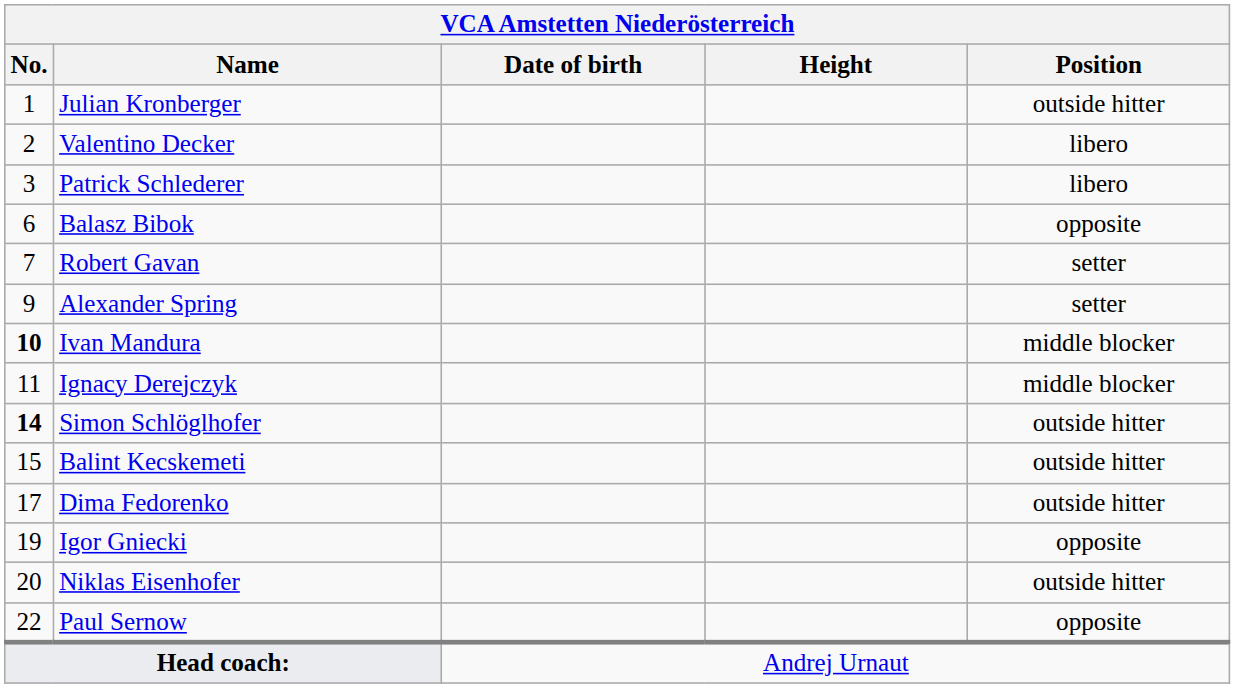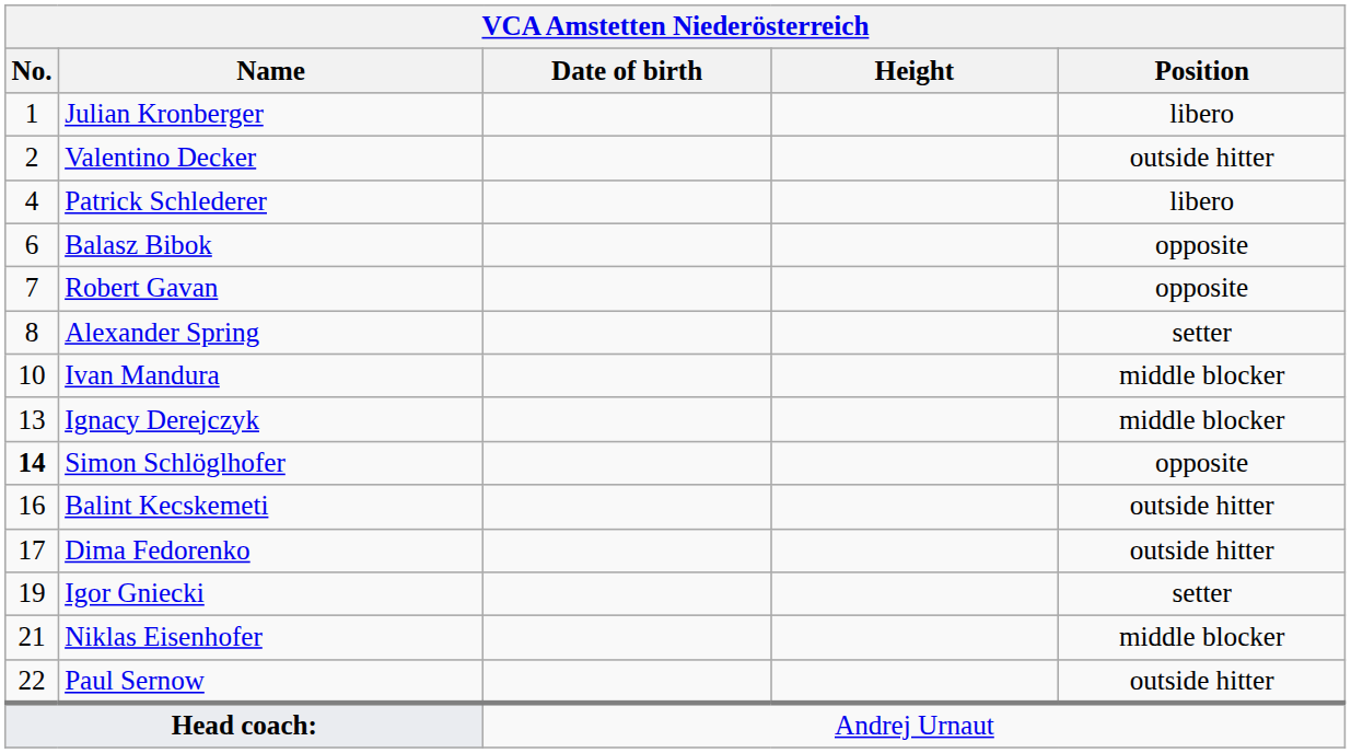 <table class="wikitable collapsible collapsed" style="font-size:100%; text-align:center">
 <tr>
 <th colspan=6 style="width:30em"><a href='#'>VCA Amstetten Niederösterreich</a></th>
 </tr>
 <tr>
 <th>No.</th>
 <th style="width:15em">Name</th>
 <th style="width:10em">Date of birth</th>
 <th style="width:10em">Height</th>
 <th style="width:10em">Position</th>
 </tr>
 <tr>
 <td>1</td>
 <td align=left> <a href='#'>Julian Kronberger</a></td>
 <td align=right></td>
 <td></td>
-<td>outside hitter</td>
+<td>libero</td>
 </tr>
 <tr>
 <td>2</td>
 <td align=left> <a href='#'>Valentino Decker</a></td>
 <td align=right></td>
 <td></td>
-<td>libero</td>
+<td>outside hitter</td>
 </tr>
 <tr>
-<td>3</td>
+<td>4</td>
 <td align=left> <a href='#'>Patrick Schlederer</a></td>
 <td align=right></td>
 <td></td>
 <td>libero</td>
 </tr>
 <tr>
 <td>6</td>
 <td align=left> <a href='#'>Balasz Bibok</a></td>
 <td align=right></td>
 <td></td>
 <td>opposite</td>
 </tr>
 <tr>
 <td>7</td>
 <td align=left> <a href='#'>Robert Gavan</a></td>
 <td align=right></td>
 <td></td>
-<td>setter</td>
+<td>opposite</td>
 </tr>
 <tr>
-<td>9</td>
+<td>8</td>
 <td align=left> <a href='#'>Alexander Spring</a></td>
 <td align=right></td>
 <td></td>
 <td>setter</td>
 </tr>
 <tr>
-<td><strong>10</strong></td>
+<td>10</td>
 <td align=left> <a href='#'>Ivan Mandura</a></td>
 <td align=right></td>
 <td></td>
 <td>middle blocker</td>
 </tr>
 <tr>
-<td>11</td>
+<td>13</td>
 <td align=left> <a href='#'>Ignacy Derejczyk</a></td>
 <td align=right></td>
 <td></td>
 <td>middle blocker</td>
 </tr>
 <tr>
 <td><strong>14</strong></td>
 <td align=left> <a href='#'>Simon Schlöglhofer</a></td>
 <td align=right></td>
 <td></td>
-<td>outside hitter</td>
+<td>opposite</td>
 </tr>
 <tr>
-<td>15</td>
+<td>16</td>
 <td align=left> <a href='#'>Balint Kecskemeti</a></td>
 <td align=right></td>
 <td></td>
 <td>outside hitter</td>
 </tr>
 <tr>
 <td>17</td>
 <td align=left> <a href='#'>Dima Fedorenko</a></td>
 <td align=right></td>
 <td></td>
 <td>outside hitter</td>
 </tr>
 <tr>
 <td>19</td>
 <td align=left> <a href='#'>Igor Gniecki</a></td>
 <td align=right></td>
 <td></td>
-<td>opposite</td>
+<td>setter</td>
 </tr>
 <tr>
-<td>20</td>
+<td>21</td>
 <td align=left> <a href='#'>Niklas Eisenhofer</a></td>
 <td align=right></td>
 <td></td>
-<td>outside hitter</td>
+<td>middle blocker</td>
 </tr>
 <tr>
 <td>22</td>
 <td align=left> <a href='#'>Paul Sernow</a></td>
 <td align=right></td>
 <td></td>
-<td>opposite</td>
+<td>outside hitter</td>
 </tr>
 <tr>
 </tr>
 <tr style="border-top: 3px solid grey">
 <td colspan=2 style="background:#EAECF0"><strong>Head coach:</strong></td>
 <td colspan=4> <a href='#'>Andrej Urnaut</a></td>
 </tr>
 </table>
